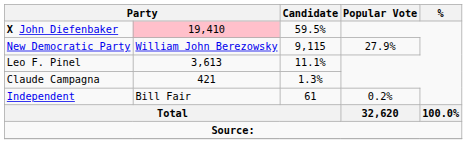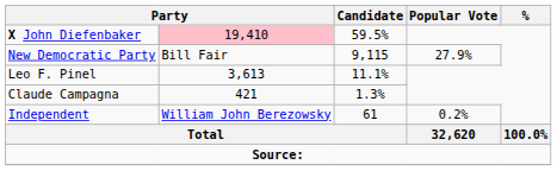 <table class="wikitable">
 <tr>
 <th colspan="2">Party</th>
 <th>Candidate</th>
 <th>Popular Vote</th>
 <th>%</th>
 </tr>
 <tr>
 <td> <strong>X</strong> <a href='#'>John Diefenbaker</a></td>
 <td align=center style="background: pink;">19,410</td>
 <td align=center>59.5%</td>
 </tr>
 <tr>
 <td><a href='#'>New Democratic Party</a></td>
-<td><a href='#'>William John Berezowsky</a></td>
+<td>Bill Fair</td>
 <td align=center>9,115</td>
 <td align=center>27.9%</td>
 </tr>
 <tr>
 <td>Leo F. Pinel</td>
 <td align=center>3,613</td>
 <td align=center>11.1%</td>
 </tr>
 <tr>
 <td>Claude Campagna</td>
 <td align=center>421</td>
 <td align=center>1.3%</td>
 </tr>
 <tr>
 <td><a href='#'>Independent</a></td>
-<td>Bill Fair</td>
+<td><a href='#'>William John Berezowsky</a></td>
 <td align=center>61</td>
 <td align=center>0.2%</td>
 </tr>
 <tr>
 <th colspan=3 align=center>Total</th>
 <th align=center>32,620</th>
 <th align=center>100.0%</th>
 </tr>
 <tr>
 <td align="center" colspan=5><strong>Source:</strong> </td>
 </tr>
 <tr>
 </tr>
 </table>
